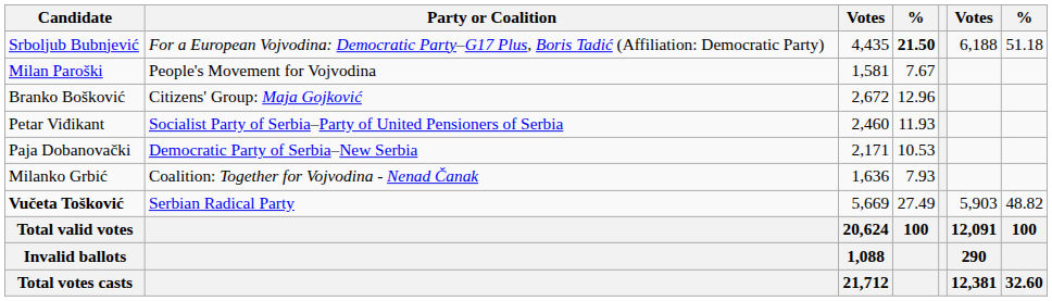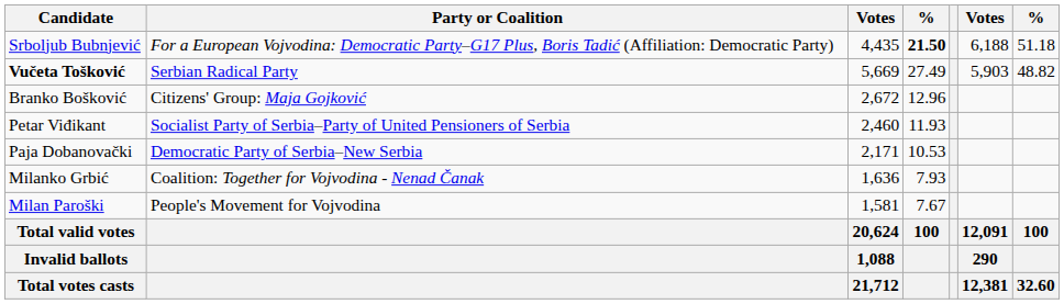 <table style="width:1000px;" class="wikitable">
 <tr>
 <th>Candidate</th>
 <th>Party or Coalition</th>
 <th>Votes</th>
 <th>%</th>
 <th></th>
 <th>Votes</th>
 <th>%</th>
 </tr>
 <tr>
 <td align="left"><a href='#'>Srboljub Bubnjević</a></td>
 <td align="left"><em>For a European Vojvodina: <a href='#'>Democratic Party</a>–<a href='#'>G17 Plus</a>, <a href='#'>Boris Tadić</a></em> (Affiliation: Democratic Party)</td>
 <td align="right">4,435</td>
 <td align="right"><strong>21.50</strong></td>
 <th align="left"></th>
 <td align="right">6,188</td>
 <td align="right">51.18</td>
 </tr>
 <tr>
-<td align="left"><a href='#'>Milan Paroški</a></td>
-<td align="left">People's Movement for Vojvodina</td>
-<td align="right">1,581</td>
-<td align="right">7.67</td>
+<td align="left"><strong>Vučeta Tošković</strong></td>
+<td align="left"><a href='#'>Serbian Radical Party</a></td>
+<td align="right">5,669</td>
+<td align="right">27.49</td>
 <th align="left"></th>
-<td align="right"></td>
-<td align="right"></td>
+<td align="right">5,903</td>
+<td align="right">48.82</td>
 </tr>
 <tr>
 <td align="left">Branko Bošković</td>
 <td align="left">Citizens' Group: <em><a href='#'>Maja Gojković</a></em></td>
 <td align="right">2,672</td>
 <td align="right">12.96</td>
 <th align="left"></th>
 <td align="right"></td>
 <td align="right"></td>
 </tr>
 <tr>
 <td align="left">Petar Viđikant</td>
 <td align="left"><a href='#'>Socialist Party of Serbia</a>–<a href='#'>Party of United Pensioners of Serbia</a></td>
 <td align="right">2,460</td>
 <td align="right">11.93</td>
 <th align="left"></th>
 <td align="right"></td>
 <td align="right"></td>
 </tr>
 <tr>
 <td align="left">Paja Dobanovački</td>
 <td align="left"><a href='#'>Democratic Party of Serbia</a>–<a href='#'>New Serbia</a></td>
 <td align="right">2,171</td>
 <td align="right">10.53</td>
 <th align="left"></th>
 <td align="right"></td>
 <td align="right"></td>
 </tr>
 <tr>
 <td align="left">Milanko Grbić</td>
 <td align="left">Coalition: <em>Together for Vojvodina - <a href='#'>Nenad Čanak</a></em></td>
 <td align="right">1,636</td>
 <td align="right">7.93</td>
 <th align="left"></th>
 <td align="right"></td>
 <td align="right"></td>
 </tr>
 <tr>
-<td align="left"><strong>Vučeta Tošković</strong></td>
-<td align="left"><a href='#'>Serbian Radical Party</a></td>
-<td align="right">5,669</td>
-<td align="right">27.49</td>
+<td align="left"><a href='#'>Milan Paroški</a></td>
+<td align="left">People's Movement for Vojvodina</td>
+<td align="right">1,581</td>
+<td align="right">7.67</td>
 <th align="left"></th>
-<td align="right">5,903</td>
-<td align="right">48.82</td>
+<td align="right"></td>
+<td align="right"></td>
 </tr>
 <tr>
 <th align="left">Total valid votes</th>
 <th align="left"></th>
 <th align="right">20,624</th>
 <th align="right">100</th>
 <th align="left"></th>
 <th align="right">12,091</th>
 <th align="right">100</th>
 </tr>
 <tr>
 <th align="left">Invalid ballots</th>
 <th align="left"></th>
 <th align="right">1,088</th>
 <th align="right"></th>
 <th align="left"></th>
 <th align="right">290</th>
 <th align="right"></th>
 </tr>
 <tr>
 <th align="left">Total votes casts</th>
 <th align="left"></th>
 <th align="right">21,712</th>
 <th align="right"></th>
 <th align="left"></th>
 <th align="right">12,381</th>
 <th align="right">32.60</th>
 </tr>
 </table>
